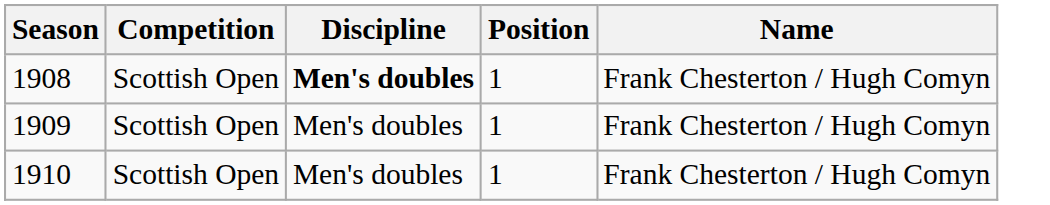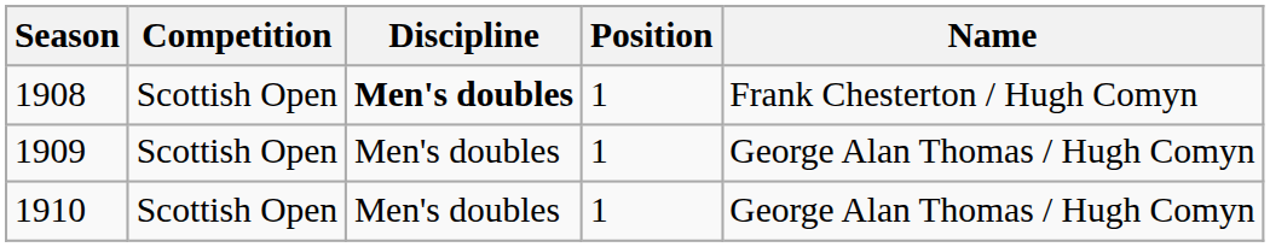 <table class=wikitable style=font-size:90%;>
 <tr>
 <th>Season</th>
 <th>Competition</th>
 <th>Discipline</th>
 <th>Position</th>
 <th>Name</th>
 </tr>
 <tr>
 <td>1908</td>
 <td>Scottish Open</td>
 <td><strong>Men's doubles</strong></td>
 <td>1</td>
 <td>Frank Chesterton / Hugh Comyn</td>
 </tr>
 <tr>
 <td>1909</td>
 <td>Scottish Open</td>
 <td>Men's doubles</td>
 <td>1</td>
-<td>Frank Chesterton / Hugh Comyn</td>
+<td>George Alan Thomas / Hugh Comyn</td>
 </tr>
 <tr>
 <td>1910</td>
 <td>Scottish Open</td>
 <td>Men's doubles</td>
 <td>1</td>
-<td>Frank Chesterton / Hugh Comyn</td>
+<td>George Alan Thomas / Hugh Comyn</td>
 </tr>
 </table>
